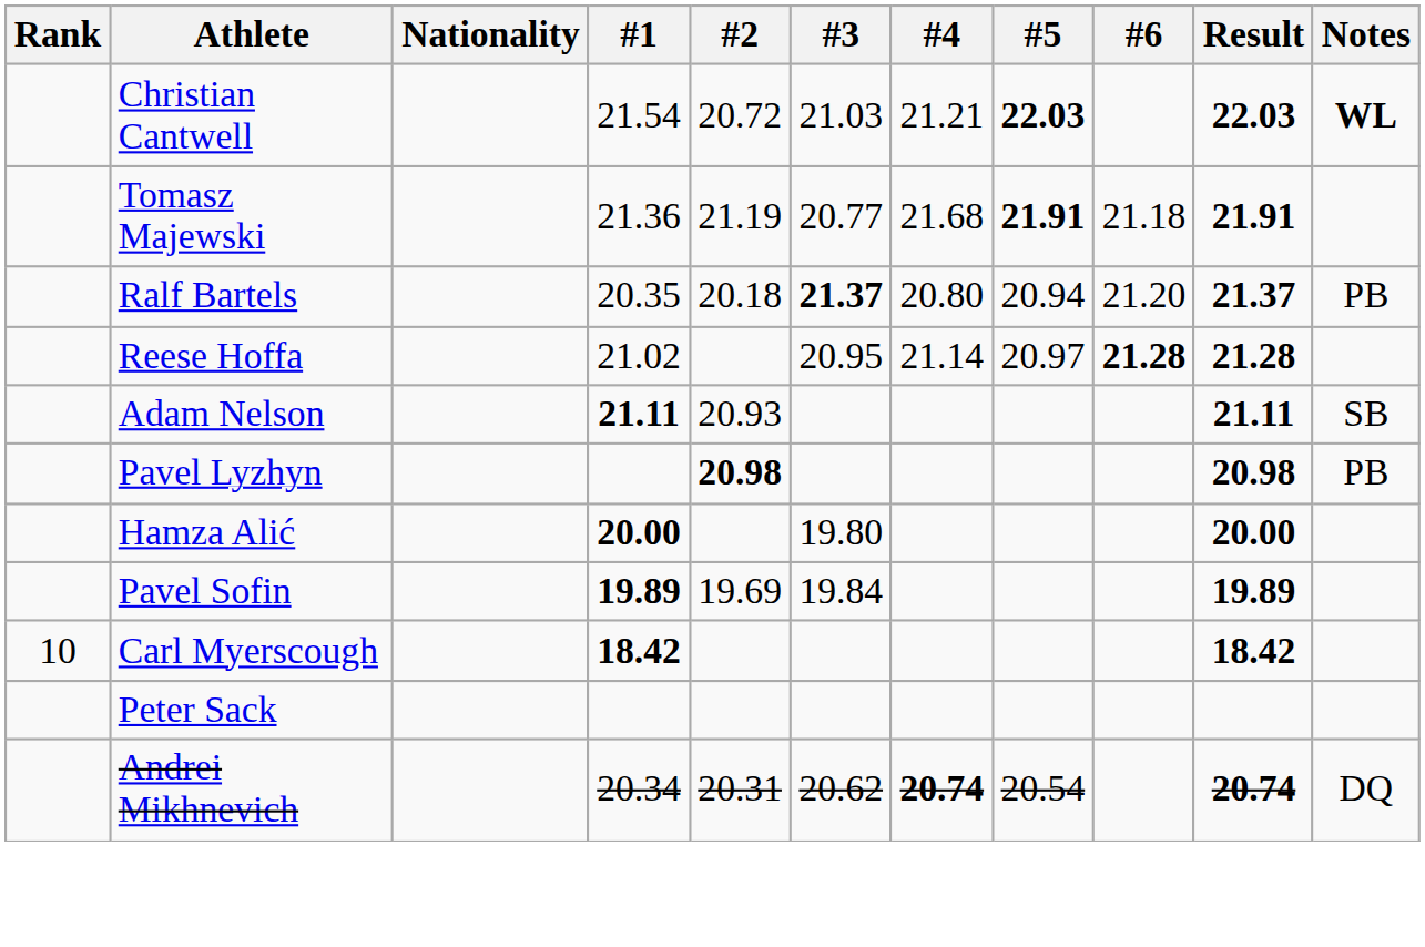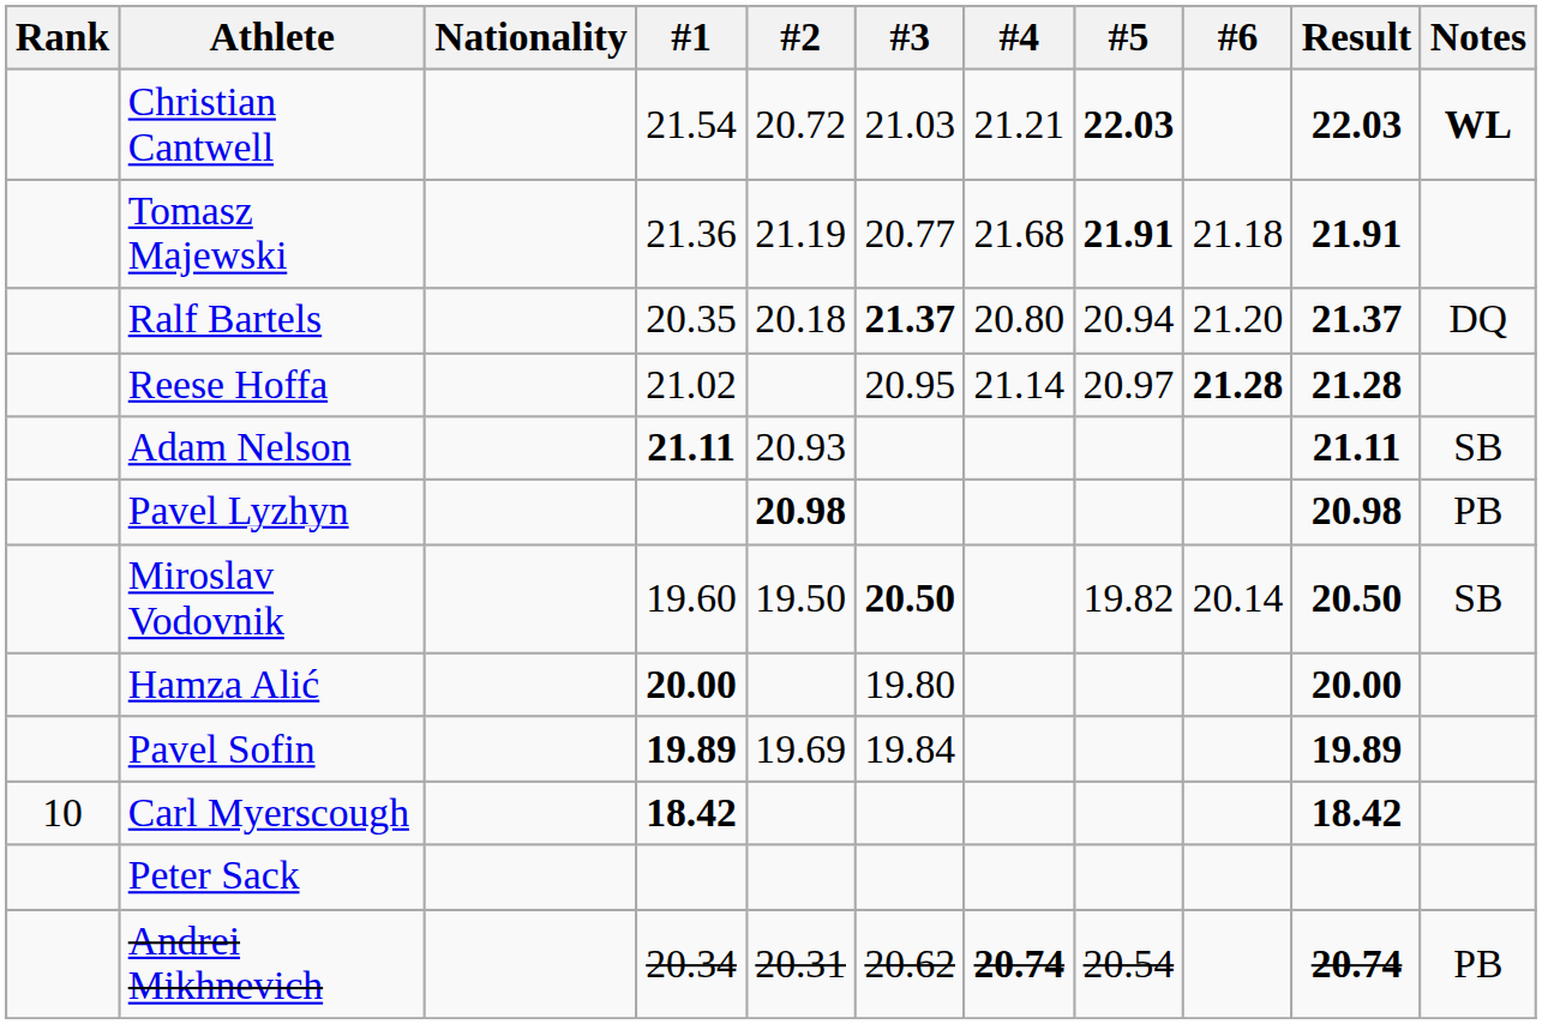 <table class="wikitable sortable" style="text-align:center">
 <tr>
 <th>Rank</th>
 <th>Athlete</th>
 <th>Nationality</th>
 <th>#1</th>
 <th>#2</th>
 <th>#3</th>
 <th>#4</th>
 <th>#5</th>
 <th>#6</th>
 <th>Result</th>
 <th>Notes</th>
 </tr>
 <tr>
 <td></td>
 <td align=left><a href='#'>Christian Cantwell</a></td>
 <td align=left></td>
 <td>21.54</td>
 <td>20.72</td>
 <td>21.03</td>
 <td>21.21</td>
 <td><strong>22.03</strong></td>
 <td></td>
 <td><strong>22.03</strong></td>
 <td><strong>WL</strong></td>
 </tr>
 <tr>
 <td></td>
 <td align=left><a href='#'>Tomasz Majewski</a></td>
 <td align=left></td>
 <td>21.36</td>
 <td>21.19</td>
 <td>20.77</td>
 <td>21.68</td>
 <td><strong>21.91</strong></td>
 <td>21.18</td>
 <td><strong>21.91</strong></td>
 <td></td>
 </tr>
 <tr>
 <td></td>
 <td align=left><a href='#'>Ralf Bartels</a></td>
 <td align=left></td>
 <td>20.35</td>
 <td>20.18</td>
 <td><strong>21.37</strong></td>
 <td>20.80</td>
 <td>20.94</td>
 <td>21.20</td>
 <td><strong>21.37</strong></td>
-<td>PB</td>
+<td>DQ</td>
 </tr>
 <tr>
 <td></td>
 <td align=left><a href='#'>Reese Hoffa</a></td>
 <td align=left></td>
 <td>21.02</td>
 <td></td>
 <td>20.95</td>
 <td>21.14</td>
 <td>20.97</td>
 <td><strong>21.28</strong></td>
 <td><strong>21.28</strong></td>
 <td></td>
 </tr>
 <tr>
 <td></td>
 <td align=left><a href='#'>Adam Nelson</a></td>
 <td align=left></td>
 <td><strong>21.11</strong></td>
 <td>20.93</td>
 <td></td>
 <td></td>
 <td></td>
 <td></td>
 <td><strong>21.11</strong></td>
 <td>SB</td>
 </tr>
 <tr>
 <td></td>
 <td align=left><a href='#'>Pavel Lyzhyn</a></td>
 <td align=left></td>
 <td></td>
 <td><strong>20.98</strong></td>
 <td></td>
 <td></td>
 <td></td>
 <td></td>
 <td><strong>20.98</strong></td>
 <td>PB</td>
+</tr>
+<tr>
+<td></td>
+<td align=left><a href='#'>Miroslav Vodovnik</a></td>
+<td align=left></td>
+<td>19.60</td>
+<td>19.50</td>
+<td><strong>20.50</strong></td>
+<td></td>
+<td>19.82</td>
+<td>20.14</td>
+<td><strong>20.50</strong></td>
+<td>SB</td>
 </tr>
 <tr>
 <td></td>
 <td align=left><a href='#'>Hamza Alić</a></td>
 <td align=left></td>
 <td><strong>20.00</strong></td>
 <td></td>
 <td>19.80</td>
 <td></td>
 <td></td>
 <td></td>
 <td><strong>20.00</strong></td>
 <td></td>
 </tr>
 <tr>
 <td></td>
 <td align=left><a href='#'>Pavel Sofin</a></td>
 <td align=left></td>
 <td><strong>19.89</strong></td>
 <td>19.69</td>
 <td>19.84</td>
 <td></td>
 <td></td>
 <td></td>
 <td><strong>19.89</strong></td>
 <td></td>
 </tr>
 <tr>
 <td>10</td>
 <td align=left><a href='#'>Carl Myerscough</a></td>
 <td align=left></td>
 <td><strong>18.42</strong></td>
 <td></td>
 <td></td>
 <td></td>
 <td></td>
 <td></td>
 <td><strong>18.42</strong></td>
 <td></td>
 </tr>
 <tr>
 <td></td>
 <td align=left><a href='#'>Peter Sack</a></td>
 <td align=left></td>
 <td></td>
 <td></td>
 <td></td>
 <td></td>
 <td></td>
 <td></td>
 <td><strong></strong></td>
 <td></td>
 </tr>
 <tr>
 <td></td>
 <td align=left><s><a href='#'>Andrei Mikhnevich</a> </s></td>
 <td align=left><s></s></td>
 <td><s>20.34 </s></td>
 <td><s>20.31 </s></td>
 <td><s>20.62 </s></td>
 <td><s><strong>20.74</strong> </s></td>
 <td><s>20.54 </s></td>
 <td><s> </s></td>
 <td><s><strong>20.74</strong> </s></td>
-<td>DQ</td>
+<td>PB</td>
 </tr>
 </table>
